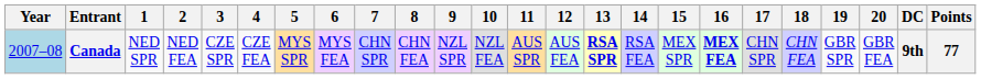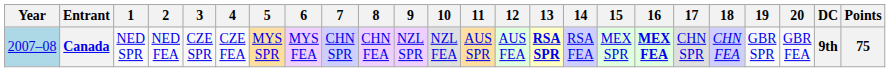 <table class="wikitable" style="text-align:center; font-size:85%">
 <tr>
 <th>Year</th>
 <th>Entrant</th>
 <th>1</th>
 <th>2</th>
 <th>3</th>
 <th>4</th>
 <th>5</th>
 <th>6</th>
 <th>7</th>
 <th>8</th>
 <th>9</th>
 <th>10</th>
 <th>11</th>
 <th>12</th>
 <th>13</th>
 <th>14</th>
 <th>15</th>
 <th>16</th>
 <th>17</th>
 <th>18</th>
 <th>19</th>
 <th>20</th>
 <th>DC</th>
 <th>Points</th>
 </tr>
 <tr>
 <td nowrap style="background: lightblue;"><a href='#'>2007–08</a></td>
 <th nowrap><a href='#'>Canada</a></th>
 <td><a href='#'>NED<br>SPR</a></td>
 <td><a href='#'>NED<br>FEA</a></td>
 <td><a href='#'>CZE<br>SPR</a></td>
 <td><a href='#'>CZE<br>FEA</a></td>
 <td style="background:#FFDF9F;"><a href='#'>MYS<br>SPR</a><br></td>
 <td style="background:#EFCFFF;"><a href='#'>MYS<br>FEA</a><br></td>
 <td style="background:#CFCFFF;"><a href='#'>CHN<br>SPR</a><br></td>
 <td style="background:#EFCFFF;"><a href='#'>CHN<br>FEA</a><br></td>
 <td style="background:#EFCFFF;"><a href='#'>NZL<br>SPR</a><br></td>
 <td style="background:#DFDFDF;"><a href='#'>NZL<br>FEA</a><br></td>
 <td style="background:#FFDF9F;"><a href='#'>AUS<br>SPR</a><br></td>
 <td style="background:#DFFFDF;"><a href='#'>AUS<br>FEA</a><br></td>
 <td style="background:#FFFFBF;"><strong><a href='#'>RSA<br>SPR</a></strong><br></td>
 <td style="background:#CFCFFF;"><a href='#'>RSA<br>FEA</a><br></td>
 <td style="background:#DFFFDF;"><a href='#'>MEX<br>SPR</a><br></td>
 <td style="background:#DFFFDF;"><strong><a href='#'>MEX<br>FEA</a></strong><br></td>
 <td style="background:#DFDFDF;"><a href='#'>CHN<br>SPR</a><br></td>
 <td style="background:#CFCFFF;"><em><a href='#'>CHN<br>FEA</a></em><br></td>
 <td><a href='#'>GBR<br>SPR</a></td>
 <td><a href='#'>GBR<br>FEA</a></td>
 <th>9th</th>
-<th>77</th>
+<th>75</th>
 </tr>
 </table>
